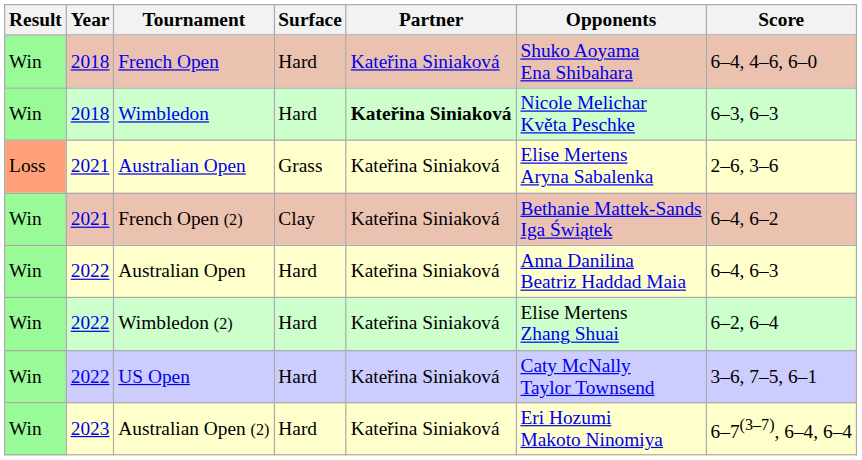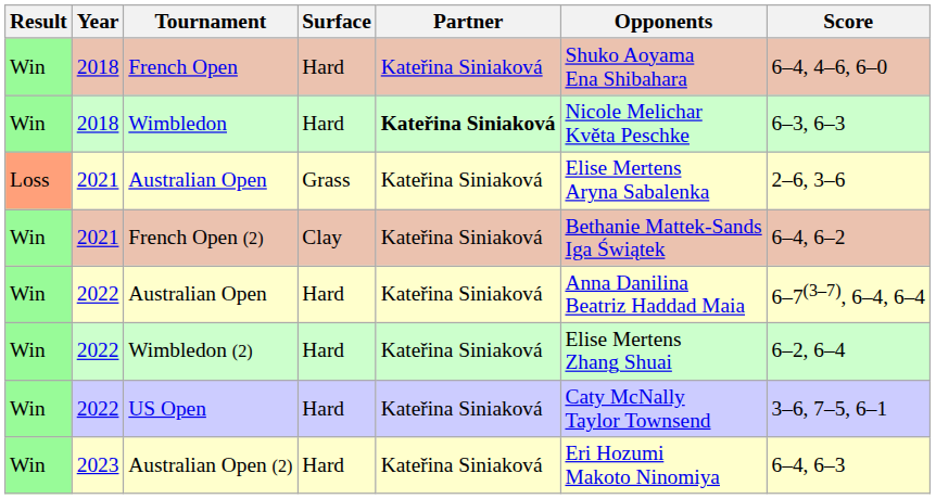 <table class="sortable wikitable">
 <tr>
 <th>Result</th>
 <th>Year</th>
 <th>Tournament</th>
 <th>Surface</th>
 <th>Partner</th>
 <th>Opponents</th>
 <th class="unsortable">Score</th>
 </tr>
 <tr style="background:#ebc2af;">
 <td style="background:#98fb98;">Win</td>
 <td><a href='#'>2018</a></td>
 <td><a href='#'>French Open</a></td>
 <td>Hard</td>
 <td> <a href='#'>Kateřina Siniaková</a></td>
 <td> <a href='#'>Shuko Aoyama</a> <br>  <a href='#'>Ena Shibahara</a></td>
 <td>6–4, 4–6, 6–0</td>
 </tr>
 <tr style="background:#cfc;">
 <td style="background:#98fb98;">Win</td>
 <td><a href='#'>2018</a></td>
 <td><a href='#'>Wimbledon</a></td>
 <td>Hard</td>
 <td><strong> Kateřina Siniaková</strong></td>
 <td> <a href='#'>Nicole Melichar</a> <br>  <a href='#'>Květa Peschke</a></td>
 <td>6–3, 6–3</td>
 </tr>
 <tr style="background:#ffc;">
 <td style="background:#ffa07a;">Loss</td>
 <td><a href='#'>2021</a></td>
 <td><a href='#'>Australian Open</a></td>
 <td>Grass</td>
 <td> Kateřina Siniaková</td>
 <td> <a href='#'>Elise Mertens</a> <br>  <a href='#'>Aryna Sabalenka</a></td>
 <td>2–6, 3–6</td>
 </tr>
 <tr style="background:#ebc2af;">
 <td style="background:#98fb98;">Win</td>
 <td><a href='#'>2021</a></td>
 <td>French Open <small>(2)</small></td>
 <td>Clay</td>
 <td> Kateřina Siniaková</td>
 <td> <a href='#'>Bethanie Mattek-Sands</a> <br>  <a href='#'>Iga Świątek</a></td>
 <td>6–4, 6–2</td>
 </tr>
 <tr style="background:#ffc;">
 <td style="background:#98fb98;">Win</td>
 <td><a href='#'>2022</a></td>
 <td>Australian Open</td>
 <td>Hard</td>
 <td> Kateřina Siniaková</td>
 <td> <a href='#'>Anna Danilina</a> <br>  <a href='#'>Beatriz Haddad Maia</a></td>
-<td>6–4, 6–3</td>
+<td>6–7<sup>(3–7)</sup>, 6–4, 6–4</td>
 </tr>
 <tr style="background:#cfc;">
 <td style="background:#98fb98;">Win</td>
 <td><a href='#'>2022</a></td>
 <td>Wimbledon <small>(2)</small></td>
 <td>Hard</td>
 <td> Kateřina Siniaková</td>
 <td> Elise Mertens <br>  <a href='#'>Zhang Shuai</a></td>
 <td>6–2, 6–4</td>
 </tr>
 <tr style=background:#ccf>
 <td style=background:#98fb98;>Win</td>
 <td><a href='#'>2022</a></td>
 <td><a href='#'>US Open</a></td>
 <td>Hard</td>
 <td> Kateřina Siniaková</td>
 <td> <a href='#'>Caty McNally</a> <br>  <a href='#'>Taylor Townsend</a></td>
 <td>3–6, 7–5, 6–1</td>
 </tr>
 <tr style="background:#ffc;">
 <td style="background:#98fb98;">Win</td>
 <td><a href='#'>2023</a></td>
 <td>Australian Open <small>(2)</small></td>
 <td>Hard</td>
 <td> Kateřina Siniaková</td>
 <td> <a href='#'>Eri Hozumi</a> <br>  <a href='#'>Makoto Ninomiya</a></td>
-<td>6–7<sup>(3–7)</sup>, 6–4, 6–4</td>
+<td>6–4, 6–3</td>
 </tr>
 </table>
